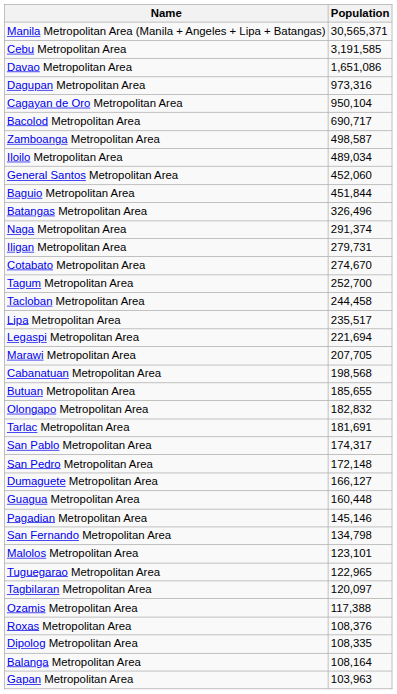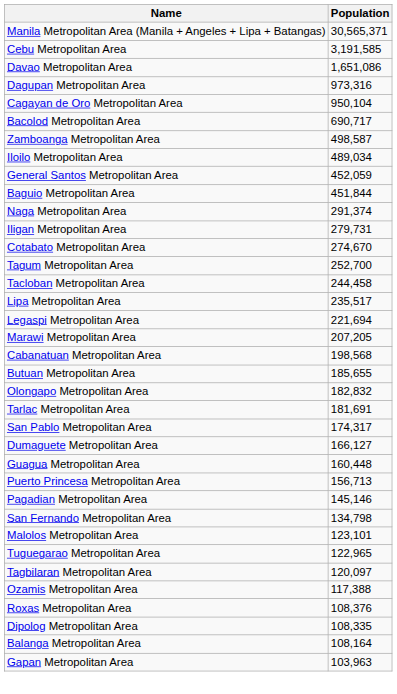 <table class="wikitable sortable">
 <tr>
 <th>Name</th>
 <th>Population</th>
 </tr>
 <tr>
 <td><a href='#'>Manila</a> Metropolitan Area (Manila + Angeles + Lipa + Batangas)</td>
 <td>30,565,371</td>
 </tr>
 <tr>
 <td><a href='#'>Cebu</a> Metropolitan Area</td>
 <td>3,191,585</td>
 </tr>
 <tr>
 <td><a href='#'>Davao</a> Metropolitan Area</td>
 <td>1,651,086</td>
 </tr>
 <tr>
 <td><a href='#'>Dagupan</a> Metropolitan Area</td>
 <td>973,316</td>
 </tr>
 <tr>
 <td><a href='#'>Cagayan de Oro</a> Metropolitan Area</td>
 <td>950,104</td>
 </tr>
 <tr>
 <td><a href='#'>Bacolod</a> Metropolitan Area</td>
 <td>690,717</td>
 </tr>
 <tr>
 <td><a href='#'>Zamboanga</a> Metropolitan Area</td>
 <td>498,587</td>
 </tr>
 <tr>
 <td><a href='#'>Iloilo</a> Metropolitan Area</td>
 <td>489,034</td>
 </tr>
 <tr>
 <td><a href='#'>General Santos</a> Metropolitan Area</td>
-<td>452,060</td>
+<td>452,059</td>
 </tr>
 <tr>
 <td><a href='#'>Baguio</a> Metropolitan Area</td>
 <td>451,844</td>
-</tr>
-<tr>
-<td><a href='#'>Batangas</a> Metropolitan Area</td>
-<td>326,496</td>
 </tr>
 <tr>
 <td><a href='#'>Naga</a> Metropolitan Area</td>
 <td>291,374</td>
 </tr>
 <tr>
 <td><a href='#'>Iligan</a> Metropolitan Area</td>
 <td>279,731</td>
 </tr>
 <tr>
 <td><a href='#'>Cotabato</a> Metropolitan Area</td>
 <td>274,670</td>
 </tr>
 <tr>
 <td><a href='#'>Tagum</a> Metropolitan Area</td>
 <td>252,700</td>
 </tr>
 <tr>
 <td><a href='#'>Tacloban</a> Metropolitan Area</td>
 <td>244,458</td>
 </tr>
 <tr>
 <td><a href='#'>Lipa</a> Metropolitan Area</td>
 <td>235,517</td>
 </tr>
 <tr>
 <td><a href='#'>Legaspi</a> Metropolitan Area</td>
 <td>221,694</td>
 </tr>
 <tr>
 <td><a href='#'>Marawi</a> Metropolitan Area</td>
-<td>207,705</td>
+<td>207,205</td>
 </tr>
 <tr>
 <td><a href='#'>Cabanatuan</a> Metropolitan Area</td>
 <td>198,568</td>
 </tr>
 <tr>
 <td><a href='#'>Butuan</a> Metropolitan Area</td>
 <td>185,655</td>
 </tr>
 <tr>
 <td><a href='#'>Olongapo</a> Metropolitan Area</td>
 <td>182,832</td>
 </tr>
 <tr>
 <td><a href='#'>Tarlac</a> Metropolitan Area</td>
 <td>181,691</td>
 </tr>
 <tr>
 <td><a href='#'>San Pablo</a> Metropolitan Area</td>
 <td>174,317</td>
 </tr>
 <tr>
-<td><a href='#'>San Pedro</a> Metropolitan Area</td>
-<td>172,148</td>
-</tr>
-<tr>
 <td><a href='#'>Dumaguete</a> Metropolitan Area</td>
 <td>166,127</td>
 </tr>
 <tr>
 <td><a href='#'>Guagua</a> Metropolitan Area</td>
 <td>160,448</td>
+</tr>
+<tr>
+<td><a href='#'>Puerto Princesa</a> Metropolitan Area</td>
+<td>156,713</td>
 </tr>
 <tr>
 <td><a href='#'>Pagadian</a> Metropolitan Area</td>
 <td>145,146</td>
 </tr>
 <tr>
 <td><a href='#'>San Fernando</a> Metropolitan Area</td>
 <td>134,798</td>
 </tr>
 <tr>
 <td><a href='#'>Malolos</a> Metropolitan Area</td>
 <td>123,101</td>
 </tr>
 <tr>
 <td><a href='#'>Tuguegarao</a> Metropolitan Area</td>
 <td>122,965</td>
 </tr>
 <tr>
 <td><a href='#'>Tagbilaran</a> Metropolitan Area</td>
 <td>120,097</td>
 </tr>
 <tr>
 <td><a href='#'>Ozamis</a> Metropolitan Area</td>
 <td>117,388</td>
 </tr>
 <tr>
 <td><a href='#'>Roxas</a> Metropolitan Area</td>
 <td>108,376</td>
 </tr>
 <tr>
 <td><a href='#'>Dipolog</a> Metropolitan Area</td>
 <td>108,335</td>
 </tr>
 <tr>
 <td><a href='#'>Balanga</a> Metropolitan Area</td>
 <td>108,164</td>
 </tr>
 <tr>
 <td><a href='#'>Gapan</a> Metropolitan Area</td>
 <td>103,963</td>
 </tr>
 </table>
